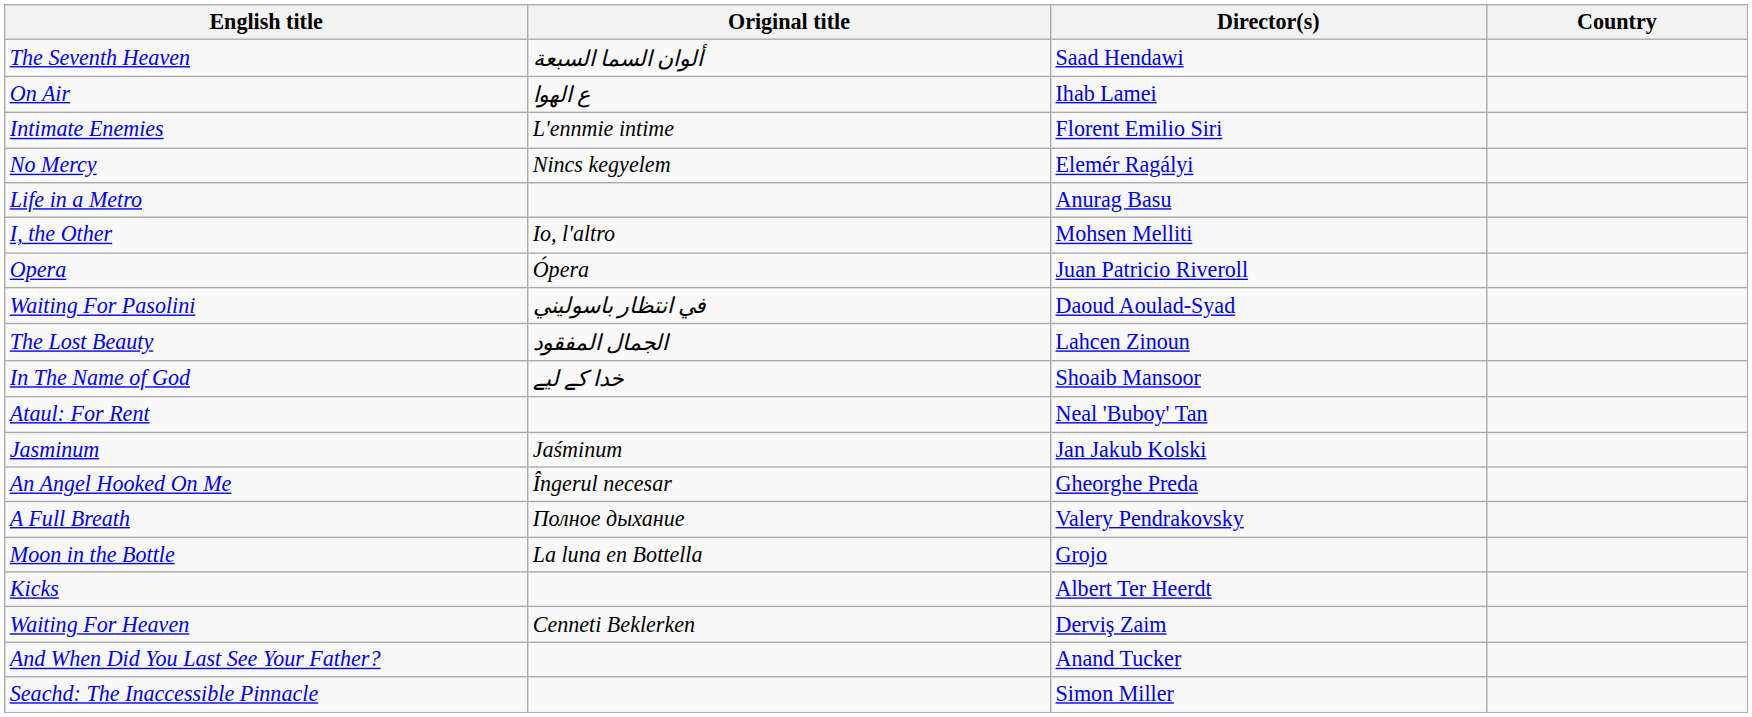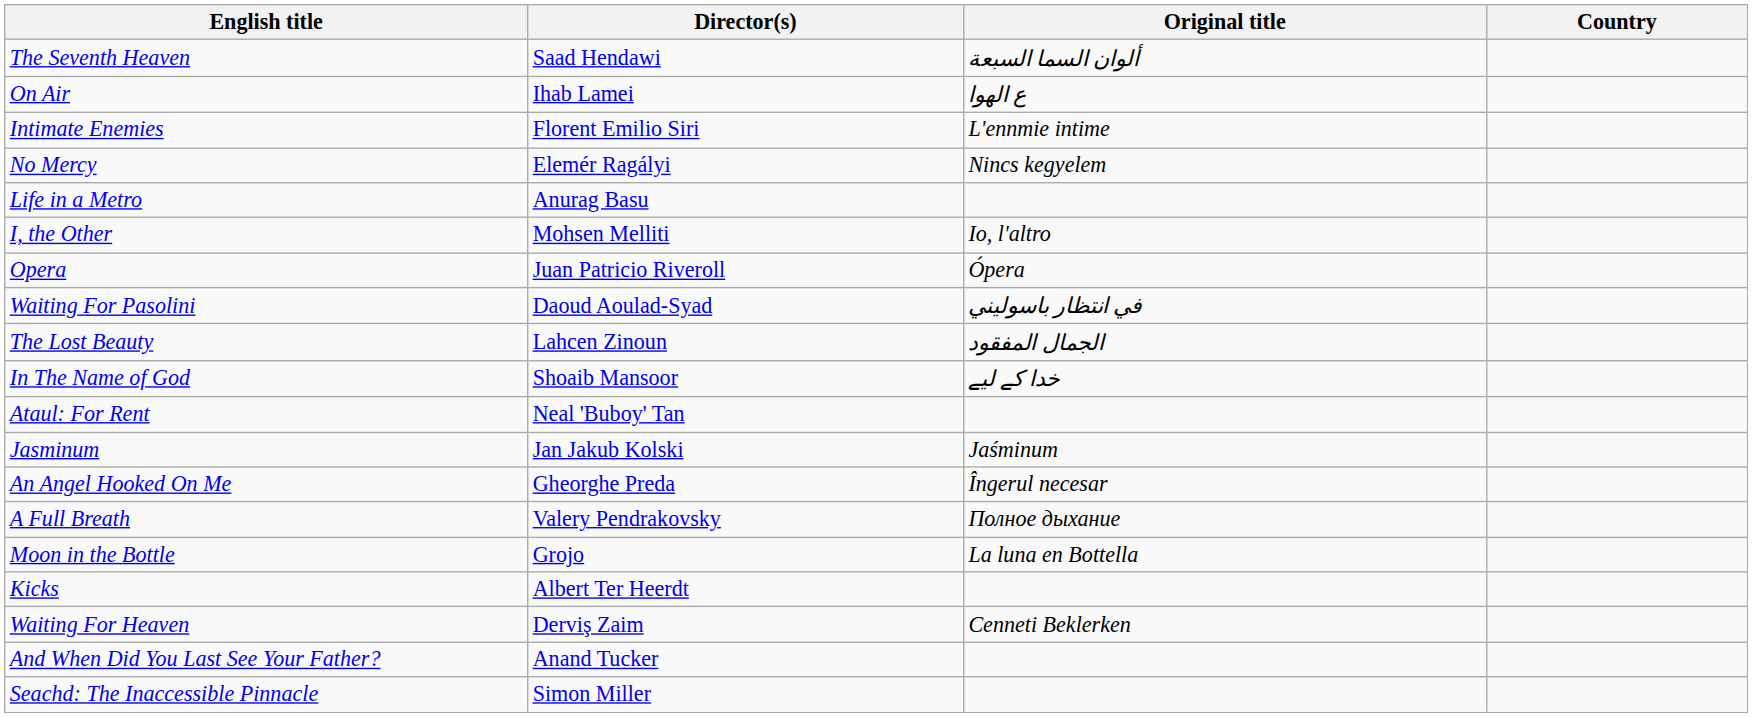 <table class="sortable wikitable" width=100% cellpadding="5">
 <tr>
 <th width="30%">English title</th>
+<th width="25%">Director(s)</th>
 <th width="30%">Original title</th>
-<th width="25%">Director(s)</th>
 <th width="15%">Country</th>
 </tr>
 <tr>
 <td><em><a href='#'>The Seventh Heaven</a></em></td>
+<td><a href='#'>Saad Hendawi</a></td>
 <td><em>ألوان السما السبعة</em></td>
-<td><a href='#'>Saad Hendawi</a></td>
 <td></td>
 </tr>
 <tr>
 <td><em><a href='#'>On Air</a></em></td>
+<td><a href='#'>Ihab Lamei</a></td>
 <td><em>ع الهوا</em></td>
-<td><a href='#'>Ihab Lamei</a></td>
 <td></td>
 </tr>
 <tr>
 <td><em><a href='#'>Intimate Enemies</a></em></td>
+<td><a href='#'>Florent Emilio Siri</a></td>
 <td><em>L'ennmie intime</em></td>
-<td><a href='#'>Florent Emilio Siri</a></td>
 <td></td>
 </tr>
 <tr>
 <td><em><a href='#'>No Mercy</a></em></td>
+<td><a href='#'>Elemér Ragályi</a></td>
 <td><em>Nincs kegyelem</em></td>
-<td><a href='#'>Elemér Ragályi</a></td>
 <td></td>
 </tr>
 <tr>
 <td><em><a href='#'>Life in a Metro</a></em></td>
+<td><a href='#'>Anurag Basu</a></td>
 <td></td>
-<td><a href='#'>Anurag Basu</a></td>
 <td></td>
 </tr>
 <tr>
 <td><em><a href='#'>I, the Other</a></em></td>
+<td><a href='#'>Mohsen Melliti</a></td>
 <td><em>Io, l'altro</em></td>
-<td><a href='#'>Mohsen Melliti</a></td>
 <td></td>
 </tr>
 <tr>
 <td><em><a href='#'>Opera</a></em></td>
+<td><a href='#'>Juan Patricio Riveroll</a></td>
 <td><em>Ópera</em></td>
-<td><a href='#'>Juan Patricio Riveroll</a></td>
 <td></td>
 </tr>
 <tr>
 <td><em><a href='#'>Waiting For Pasolini</a></em></td>
+<td><a href='#'>Daoud Aoulad-Syad</a></td>
 <td><em>في انتظار باسوليني</em></td>
-<td><a href='#'>Daoud Aoulad-Syad</a></td>
 <td></td>
 </tr>
 <tr>
 <td><em><a href='#'>The Lost Beauty</a></em></td>
+<td><a href='#'>Lahcen Zinoun</a></td>
 <td><em>الجمال المفقود</em></td>
-<td><a href='#'>Lahcen Zinoun</a></td>
 <td></td>
 </tr>
 <tr>
 <td><em><a href='#'>In The Name of God</a></em></td>
+<td><a href='#'>Shoaib Mansoor</a></td>
 <td><em>خدا کے لیے</em></td>
-<td><a href='#'>Shoaib Mansoor</a></td>
 <td></td>
 </tr>
 <tr>
 <td><em><a href='#'>Ataul: For Rent</a></em></td>
+<td><a href='#'>Neal 'Buboy' Tan</a></td>
 <td></td>
-<td><a href='#'>Neal 'Buboy' Tan</a></td>
 <td></td>
 </tr>
 <tr>
 <td><em><a href='#'>Jasminum</a></em></td>
+<td><a href='#'>Jan Jakub Kolski</a></td>
 <td><em>Jaśminum</em></td>
-<td><a href='#'>Jan Jakub Kolski</a></td>
 <td></td>
 </tr>
 <tr>
 <td><em><a href='#'>An Angel Hooked On Me</a></em></td>
+<td><a href='#'>Gheorghe Preda</a></td>
 <td><em>Îngerul necesar</em></td>
-<td><a href='#'>Gheorghe Preda</a></td>
 <td></td>
 </tr>
 <tr>
 <td><em><a href='#'>A Full Breath</a></em></td>
+<td><a href='#'>Valery Pendrakovsky</a></td>
 <td><em>Полное дыхание</em></td>
-<td><a href='#'>Valery Pendrakovsky</a></td>
 <td></td>
 </tr>
 <tr>
 <td><em><a href='#'>Moon in the Bottle</a></em></td>
+<td><a href='#'>Grojo</a></td>
 <td><em>La luna en Bottella</em></td>
-<td><a href='#'>Grojo</a></td>
 <td></td>
 </tr>
 <tr>
 <td><em><a href='#'>Kicks</a></em></td>
+<td><a href='#'>Albert Ter Heerdt</a></td>
 <td></td>
-<td><a href='#'>Albert Ter Heerdt</a></td>
 <td></td>
 </tr>
 <tr>
 <td><em><a href='#'>Waiting For Heaven</a></em></td>
+<td><a href='#'>Derviş Zaim</a></td>
 <td><em>Cenneti Beklerken</em></td>
-<td><a href='#'>Derviş Zaim</a></td>
 <td></td>
 </tr>
 <tr>
 <td><em><a href='#'>And When Did You Last See Your Father?</a></em></td>
+<td><a href='#'>Anand Tucker</a></td>
 <td></td>
-<td><a href='#'>Anand Tucker</a></td>
 <td></td>
 </tr>
 <tr>
 <td><em><a href='#'>Seachd: The Inaccessible Pinnacle</a></em></td>
+<td><a href='#'>Simon Miller</a></td>
 <td></td>
-<td><a href='#'>Simon Miller</a></td>
 <td></td>
 </tr>
 </table>
